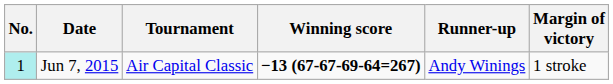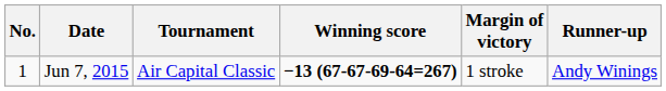 <table class="wikitable" style="font-size:95%;">
 <tr>
 <th>No.</th>
 <th>Date</th>
 <th>Tournament</th>
 <th>Winning score</th>
+<th>Margin of<br>victory</th>
 <th>Runner-up</th>
-<th>Margin of<br>victory</th>
 </tr>
 <tr>
-<td align=center style="background: paleturquoise;">1</td>
+<td align=center>1</td>
 <td align=right>Jun 7, <a href='#'>2015</a></td>
 <td><a href='#'>Air Capital Classic</a></td>
 <td><strong>−13 (67-67-69-64=267)</strong></td>
+<td>1 stroke</td>
 <td> <a href='#'>Andy Winings</a></td>
-<td>1 stroke</td>
 </tr>
 </table>
